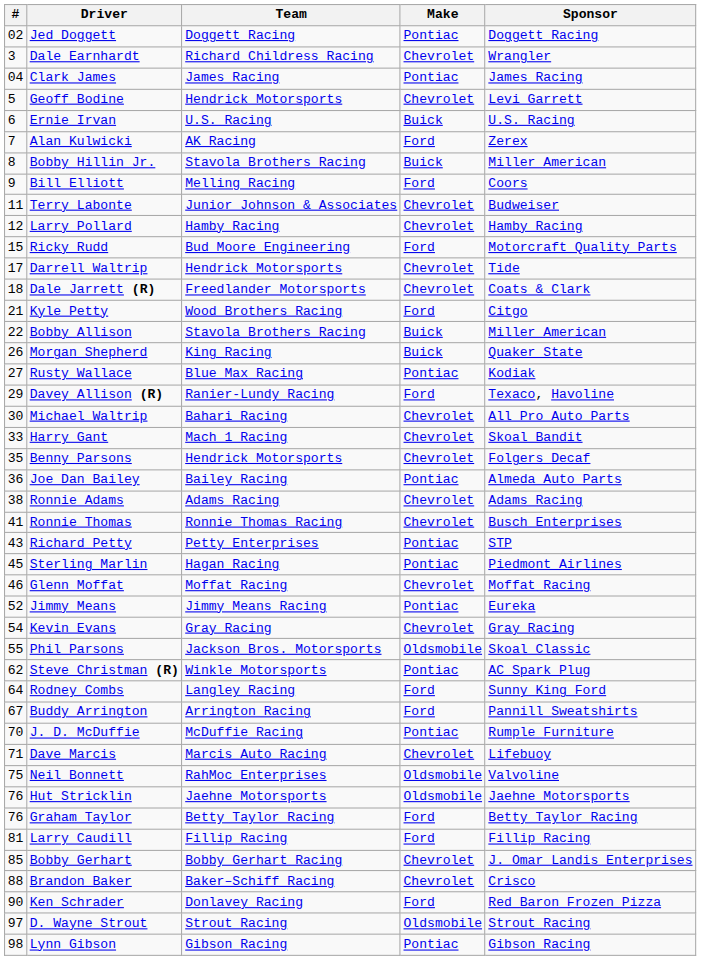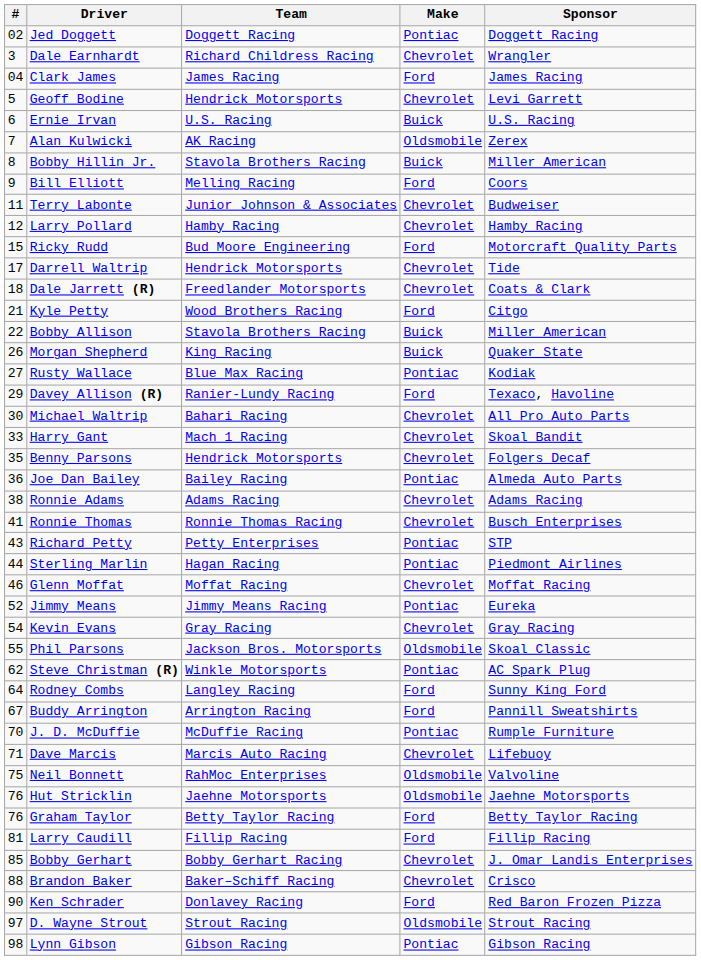 <table class="wikitable" style="font-size:95%">
 <tr>
 <th>#</th>
 <th>Driver</th>
 <th>Team</th>
 <th>Make</th>
 <th>Sponsor</th>
 </tr>
 <tr>
 <td>02</td>
 <td><a href='#'>Jed Doggett</a></td>
 <td><a href='#'>Doggett Racing</a></td>
 <td><a href='#'>Pontiac</a></td>
 <td><a href='#'>Doggett Racing</a></td>
 </tr>
 <tr>
 <td>3</td>
 <td><a href='#'>Dale Earnhardt</a></td>
 <td><a href='#'>Richard Childress Racing</a></td>
 <td><a href='#'>Chevrolet</a></td>
 <td><a href='#'>Wrangler</a></td>
 </tr>
 <tr>
 <td>04</td>
 <td><a href='#'>Clark James</a></td>
 <td><a href='#'>James Racing</a></td>
-<td><a href='#'>Pontiac</a></td>
+<td><a href='#'>Ford</a></td>
 <td><a href='#'>James Racing</a></td>
 </tr>
 <tr>
 <td>5</td>
 <td><a href='#'>Geoff Bodine</a></td>
 <td><a href='#'>Hendrick Motorsports</a></td>
 <td><a href='#'>Chevrolet</a></td>
 <td><a href='#'>Levi Garrett</a></td>
 </tr>
 <tr>
 <td>6</td>
 <td><a href='#'>Ernie Irvan</a></td>
 <td><a href='#'>U.S. Racing</a></td>
 <td><a href='#'>Buick</a></td>
 <td><a href='#'>U.S. Racing</a></td>
 </tr>
 <tr>
 <td>7</td>
 <td><a href='#'>Alan Kulwicki</a></td>
 <td><a href='#'>AK Racing</a></td>
-<td><a href='#'>Ford</a></td>
+<td><a href='#'>Oldsmobile</a></td>
 <td><a href='#'>Zerex</a></td>
 </tr>
 <tr>
 <td>8</td>
 <td><a href='#'>Bobby Hillin Jr.</a></td>
 <td><a href='#'>Stavola Brothers Racing</a></td>
 <td><a href='#'>Buick</a></td>
 <td><a href='#'>Miller American</a></td>
 </tr>
 <tr>
 <td>9</td>
 <td><a href='#'>Bill Elliott</a></td>
 <td><a href='#'>Melling Racing</a></td>
 <td><a href='#'>Ford</a></td>
 <td><a href='#'>Coors</a></td>
 </tr>
 <tr>
 <td>11</td>
 <td><a href='#'>Terry Labonte</a></td>
 <td><a href='#'>Junior Johnson & Associates</a></td>
 <td><a href='#'>Chevrolet</a></td>
 <td><a href='#'>Budweiser</a></td>
 </tr>
 <tr>
 <td>12</td>
 <td><a href='#'>Larry Pollard</a></td>
 <td><a href='#'>Hamby Racing</a></td>
 <td><a href='#'>Chevrolet</a></td>
 <td><a href='#'>Hamby Racing</a></td>
 </tr>
 <tr>
 <td>15</td>
 <td><a href='#'>Ricky Rudd</a></td>
 <td><a href='#'>Bud Moore Engineering</a></td>
 <td><a href='#'>Ford</a></td>
 <td><a href='#'>Motorcraft Quality Parts</a></td>
 </tr>
 <tr>
 <td>17</td>
 <td><a href='#'>Darrell Waltrip</a></td>
 <td><a href='#'>Hendrick Motorsports</a></td>
 <td><a href='#'>Chevrolet</a></td>
 <td><a href='#'>Tide</a></td>
 </tr>
 <tr>
 <td>18</td>
 <td><a href='#'>Dale Jarrett</a> <strong>(R)</strong></td>
 <td><a href='#'>Freedlander Motorsports</a></td>
 <td><a href='#'>Chevrolet</a></td>
 <td><a href='#'>Coats & Clark</a></td>
 </tr>
 <tr>
 <td>21</td>
 <td><a href='#'>Kyle Petty</a></td>
 <td><a href='#'>Wood Brothers Racing</a></td>
 <td><a href='#'>Ford</a></td>
 <td><a href='#'>Citgo</a></td>
 </tr>
 <tr>
 <td>22</td>
 <td><a href='#'>Bobby Allison</a></td>
 <td><a href='#'>Stavola Brothers Racing</a></td>
 <td><a href='#'>Buick</a></td>
 <td><a href='#'>Miller American</a></td>
 </tr>
 <tr>
 <td>26</td>
 <td><a href='#'>Morgan Shepherd</a></td>
 <td><a href='#'>King Racing</a></td>
 <td><a href='#'>Buick</a></td>
 <td><a href='#'>Quaker State</a></td>
 </tr>
 <tr>
 <td>27</td>
 <td><a href='#'>Rusty Wallace</a></td>
 <td><a href='#'>Blue Max Racing</a></td>
 <td><a href='#'>Pontiac</a></td>
 <td><a href='#'>Kodiak</a></td>
 </tr>
 <tr>
 <td>29</td>
 <td><a href='#'>Davey Allison</a> <strong>(R)</strong></td>
 <td><a href='#'>Ranier-Lundy Racing</a></td>
 <td><a href='#'>Ford</a></td>
 <td><a href='#'>Texaco</a>, <a href='#'>Havoline</a></td>
 </tr>
 <tr>
 <td>30</td>
 <td><a href='#'>Michael Waltrip</a></td>
 <td><a href='#'>Bahari Racing</a></td>
 <td><a href='#'>Chevrolet</a></td>
 <td><a href='#'>All Pro Auto Parts</a></td>
 </tr>
 <tr>
 <td>33</td>
 <td><a href='#'>Harry Gant</a></td>
 <td><a href='#'>Mach 1 Racing</a></td>
 <td><a href='#'>Chevrolet</a></td>
 <td><a href='#'>Skoal Bandit</a></td>
 </tr>
 <tr>
 <td>35</td>
 <td><a href='#'>Benny Parsons</a></td>
 <td><a href='#'>Hendrick Motorsports</a></td>
 <td><a href='#'>Chevrolet</a></td>
 <td><a href='#'>Folgers Decaf</a></td>
 </tr>
 <tr>
 <td>36</td>
 <td><a href='#'>Joe Dan Bailey</a></td>
 <td><a href='#'>Bailey Racing</a></td>
 <td><a href='#'>Pontiac</a></td>
 <td><a href='#'>Almeda Auto Parts</a></td>
 </tr>
 <tr>
 <td>38</td>
 <td><a href='#'>Ronnie Adams</a></td>
 <td><a href='#'>Adams Racing</a></td>
 <td><a href='#'>Chevrolet</a></td>
 <td><a href='#'>Adams Racing</a></td>
 </tr>
 <tr>
 <td>41</td>
 <td><a href='#'>Ronnie Thomas</a></td>
 <td><a href='#'>Ronnie Thomas Racing</a></td>
 <td><a href='#'>Chevrolet</a></td>
 <td><a href='#'>Busch Enterprises</a></td>
 </tr>
 <tr>
 <td>43</td>
 <td><a href='#'>Richard Petty</a></td>
 <td><a href='#'>Petty Enterprises</a></td>
 <td><a href='#'>Pontiac</a></td>
 <td><a href='#'>STP</a></td>
 </tr>
 <tr>
-<td>45</td>
+<td>44</td>
 <td><a href='#'>Sterling Marlin</a></td>
 <td><a href='#'>Hagan Racing</a></td>
 <td><a href='#'>Pontiac</a></td>
 <td><a href='#'>Piedmont Airlines</a></td>
 </tr>
 <tr>
 <td>46</td>
 <td><a href='#'>Glenn Moffat</a></td>
 <td><a href='#'>Moffat Racing</a></td>
 <td><a href='#'>Chevrolet</a></td>
 <td><a href='#'>Moffat Racing</a></td>
 </tr>
 <tr>
 <td>52</td>
 <td><a href='#'>Jimmy Means</a></td>
 <td><a href='#'>Jimmy Means Racing</a></td>
 <td><a href='#'>Pontiac</a></td>
 <td><a href='#'>Eureka</a></td>
 </tr>
 <tr>
 <td>54</td>
 <td><a href='#'>Kevin Evans</a></td>
 <td><a href='#'>Gray Racing</a></td>
 <td><a href='#'>Chevrolet</a></td>
 <td><a href='#'>Gray Racing</a></td>
 </tr>
 <tr>
 <td>55</td>
 <td><a href='#'>Phil Parsons</a></td>
 <td><a href='#'>Jackson Bros. Motorsports</a></td>
 <td><a href='#'>Oldsmobile</a></td>
 <td><a href='#'>Skoal Classic</a></td>
 </tr>
 <tr>
 <td>62</td>
 <td><a href='#'>Steve Christman</a> <strong>(R)</strong></td>
 <td><a href='#'>Winkle Motorsports</a></td>
 <td><a href='#'>Pontiac</a></td>
 <td><a href='#'>AC Spark Plug</a></td>
 </tr>
 <tr>
 <td>64</td>
 <td><a href='#'>Rodney Combs</a></td>
 <td><a href='#'>Langley Racing</a></td>
 <td><a href='#'>Ford</a></td>
 <td><a href='#'>Sunny King Ford</a></td>
 </tr>
 <tr>
 <td>67</td>
 <td><a href='#'>Buddy Arrington</a></td>
 <td><a href='#'>Arrington Racing</a></td>
 <td><a href='#'>Ford</a></td>
 <td><a href='#'>Pannill Sweatshirts</a></td>
 </tr>
 <tr>
 <td>70</td>
 <td><a href='#'>J. D. McDuffie</a></td>
 <td><a href='#'>McDuffie Racing</a></td>
 <td><a href='#'>Pontiac</a></td>
 <td><a href='#'>Rumple Furniture</a></td>
 </tr>
 <tr>
 <td>71</td>
 <td><a href='#'>Dave Marcis</a></td>
 <td><a href='#'>Marcis Auto Racing</a></td>
 <td><a href='#'>Chevrolet</a></td>
 <td><a href='#'>Lifebuoy</a></td>
 </tr>
 <tr>
 <td>75</td>
 <td><a href='#'>Neil Bonnett</a></td>
 <td><a href='#'>RahMoc Enterprises</a></td>
 <td><a href='#'>Oldsmobile</a></td>
 <td><a href='#'>Valvoline</a></td>
 </tr>
 <tr>
 <td>76</td>
 <td><a href='#'>Hut Stricklin</a></td>
 <td><a href='#'>Jaehne Motorsports</a></td>
 <td><a href='#'>Oldsmobile</a></td>
 <td><a href='#'>Jaehne Motorsports</a></td>
 </tr>
 <tr>
 <td>76</td>
 <td><a href='#'>Graham Taylor</a></td>
 <td><a href='#'>Betty Taylor Racing</a></td>
 <td><a href='#'>Ford</a></td>
 <td><a href='#'>Betty Taylor Racing</a></td>
 </tr>
 <tr>
 <td>81</td>
 <td><a href='#'>Larry Caudill</a></td>
 <td><a href='#'>Fillip Racing</a></td>
 <td><a href='#'>Ford</a></td>
 <td><a href='#'>Fillip Racing</a></td>
 </tr>
 <tr>
 <td>85</td>
 <td><a href='#'>Bobby Gerhart</a></td>
 <td><a href='#'>Bobby Gerhart Racing</a></td>
 <td><a href='#'>Chevrolet</a></td>
 <td><a href='#'>J. Omar Landis Enterprises</a></td>
 </tr>
 <tr>
 <td>88</td>
 <td><a href='#'>Brandon Baker</a></td>
 <td><a href='#'>Baker–Schiff Racing</a></td>
 <td><a href='#'>Chevrolet</a></td>
 <td><a href='#'>Crisco</a></td>
 </tr>
 <tr>
 <td>90</td>
 <td><a href='#'>Ken Schrader</a></td>
 <td><a href='#'>Donlavey Racing</a></td>
 <td><a href='#'>Ford</a></td>
 <td><a href='#'>Red Baron Frozen Pizza</a></td>
 </tr>
 <tr>
 <td>97</td>
 <td><a href='#'>D. Wayne Strout</a></td>
 <td><a href='#'>Strout Racing</a></td>
 <td><a href='#'>Oldsmobile</a></td>
 <td><a href='#'>Strout Racing</a></td>
 </tr>
 <tr>
 <td>98</td>
 <td><a href='#'>Lynn Gibson</a></td>
 <td><a href='#'>Gibson Racing</a></td>
 <td><a href='#'>Pontiac</a></td>
 <td><a href='#'>Gibson Racing</a></td>
 </tr>
 </table>
